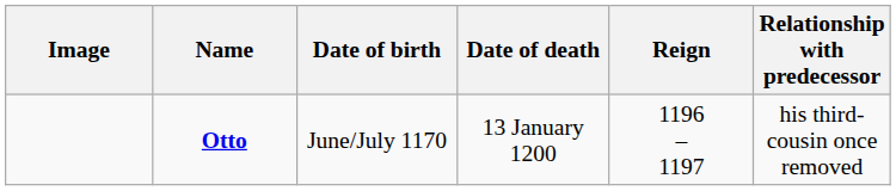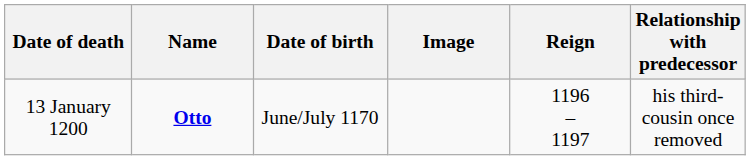 <table class="wikitable">
 <tr>
-<th width=150px>Image</th>
+<th width=150px>Date of death</th>
 <th width=150px>Name</th>
 <th width=150px>Date of birth</th>
-<th width=150px>Date of death</th>
+<th width=150px>Image</th>
 <th width=150px>Reign</th>
 <th>Relationship with predecessor</th>
 </tr>
 <tr>
-<td style="text-align:center;"></td>
+<td style="text-align:center;">13 January 1200</td>
 <td style="text-align:center;"><strong><a href='#'>Otto</a></strong></td>
 <td style="text-align:center;">June/July 1170</td>
-<td style="text-align:center;">13 January 1200</td>
+<td style="text-align:center;"></td>
 <td style="text-align:center;">1196<br>–<br>1197</td>
 <td style="text-align:center;">his third-cousin once removed</td>
 </tr>
 </table>
